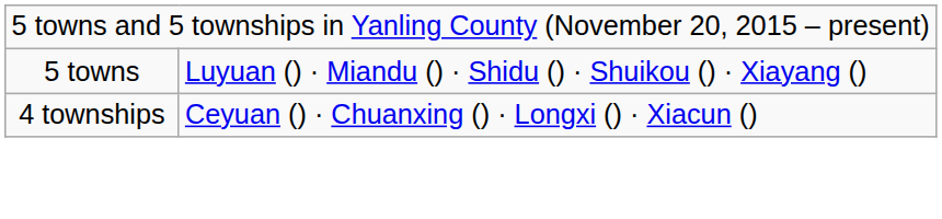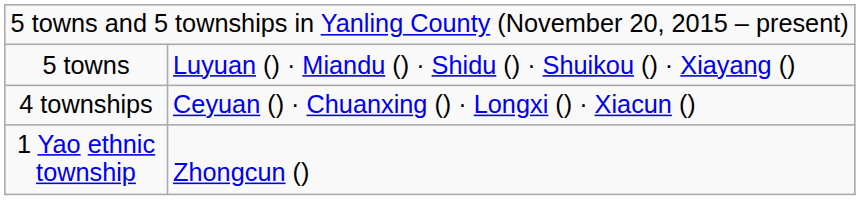 <table class="wikitable">
 <tr>
 <td style="text-align:center;" colspan="2">5 towns and 5 townships in <a href='#'>Yanling County</a> (November 20, 2015 – present)</td>
 </tr>
 <tr align=left>
 <td align=center>5 towns</td>
 <td><a href='#'>Luyuan</a> () · <a href='#'>Miandu</a> () · <a href='#'>Shidu</a> () · <a href='#'>Shuikou</a> () · <a href='#'>Xiayang</a> ()</td>
 </tr>
 <tr align=left>
 <td align=center>4 townships</td>
 <td><a href='#'>Ceyuan</a> () · <a href='#'>Chuanxing</a> () · <a href='#'>Longxi</a> () · <a href='#'>Xiacun</a> ()</td>
 </tr>
+<tr align=left>
+<td align=center>1 <a href='#'>Yao</a> <a href='#'>ethnic <br>township</a></td>
+<td><br><a href='#'>Zhongcun</a> ()</td>
+</tr>
 </table>
